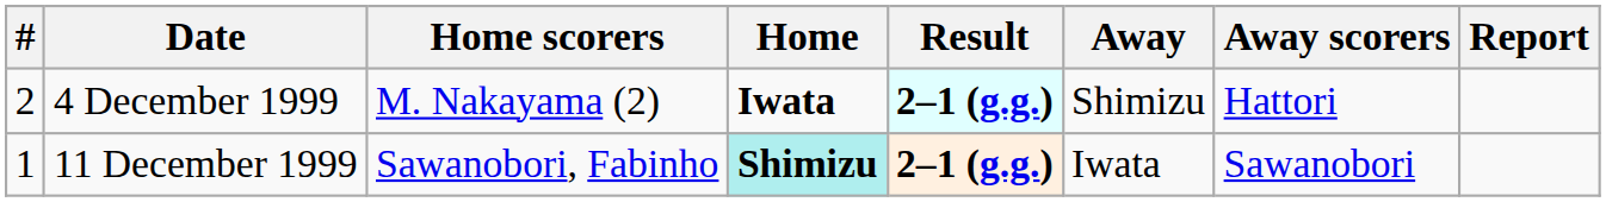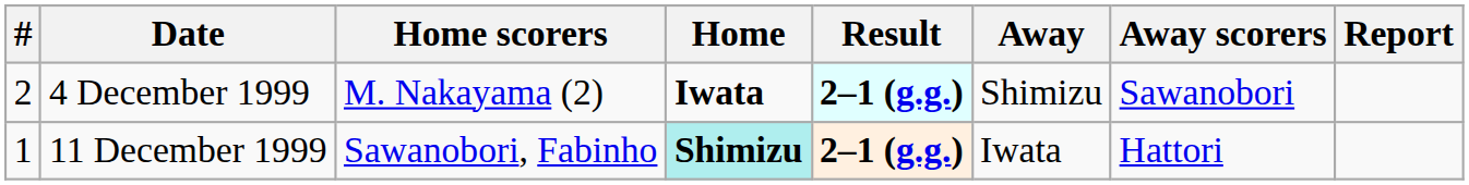 <table class="wikitable">
 <tr>
 <th>#</th>
 <th>Date</th>
 <th>Home scorers</th>
 <th>Home</th>
 <th>Result</th>
 <th>Away</th>
 <th>Away scorers</th>
 <th>Report</th>
 </tr>
 <tr>
 <td>2</td>
 <td>4 December 1999</td>
 <td><a href='#'>M. Nakayama</a> (2)</td>
 <td><strong>Iwata</strong></td>
 <td style="background:#e0ffff;"><strong>2–1 (<a href='#'>g.g.</a>)</strong></td>
 <td>Shimizu</td>
-<td><a href='#'>Hattori</a></td>
+<td><a href='#'>Sawanobori</a></td>
 <td></td>
 </tr>
 <tr>
 <td>1</td>
 <td>11 December 1999</td>
 <td><a href='#'>Sawanobori</a>, <a href='#'>Fabinho</a></td>
 <td style="background: paleturquoise;"><strong>Shimizu</strong></td>
 <td style="background:#fff0e0;"><strong>2–1 (<a href='#'>g.g.</a>)<br></strong></td>
 <td>Iwata</td>
-<td><a href='#'>Sawanobori</a></td>
+<td><a href='#'>Hattori</a></td>
 <td></td>
 </tr>
 </table>
